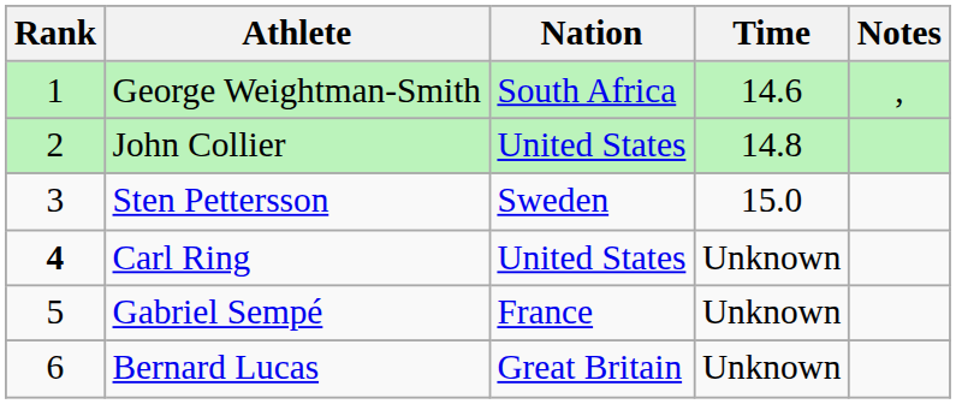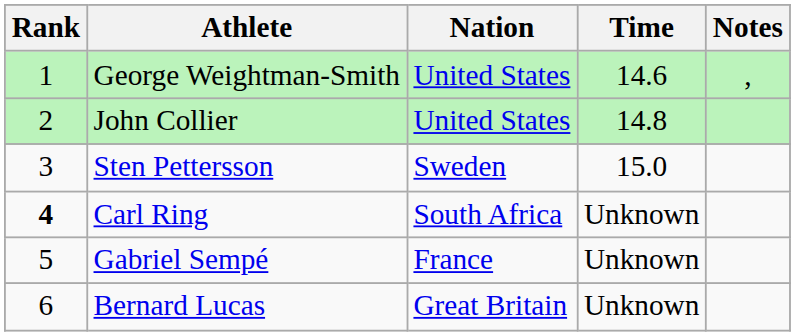 <table class="wikitable sortable" style="text-align:center">
 <tr>
 <th>Rank</th>
 <th>Athlete</th>
 <th>Nation</th>
 <th>Time</th>
 <th>Notes</th>
 </tr>
 <tr bgcolor=bbf3bb>
 <td>1</td>
 <td align=left>George Weightman-Smith</td>
-<td align=left><a href='#'>South Africa</a></td>
+<td align=left><a href='#'>United States</a></td>
 <td>14.6</td>
 <td>, </td>
 </tr>
 <tr bgcolor=bbf3bb>
 <td>2</td>
 <td align=left>John Collier</td>
 <td align=left><a href='#'>United States</a></td>
 <td>14.8</td>
 <td></td>
 </tr>
 <tr>
 <td>3</td>
 <td align=left><a href='#'>Sten Pettersson</a></td>
 <td align=left><a href='#'>Sweden</a></td>
 <td>15.0</td>
 <td></td>
 </tr>
 <tr>
 <td><strong>4</strong></td>
 <td align=left><a href='#'>Carl Ring</a></td>
-<td align=left><a href='#'>United States</a></td>
+<td align=left><a href='#'>South Africa</a></td>
 <td>Unknown</td>
 <td></td>
 </tr>
 <tr>
 <td>5</td>
 <td align=left><a href='#'>Gabriel Sempé</a></td>
 <td align=left><a href='#'>France</a></td>
 <td>Unknown</td>
 <td></td>
 </tr>
 <tr>
 <td>6</td>
 <td align=left><a href='#'>Bernard Lucas</a></td>
 <td align=left><a href='#'>Great Britain</a></td>
 <td>Unknown</td>
 <td></td>
 </tr>
 </table>
